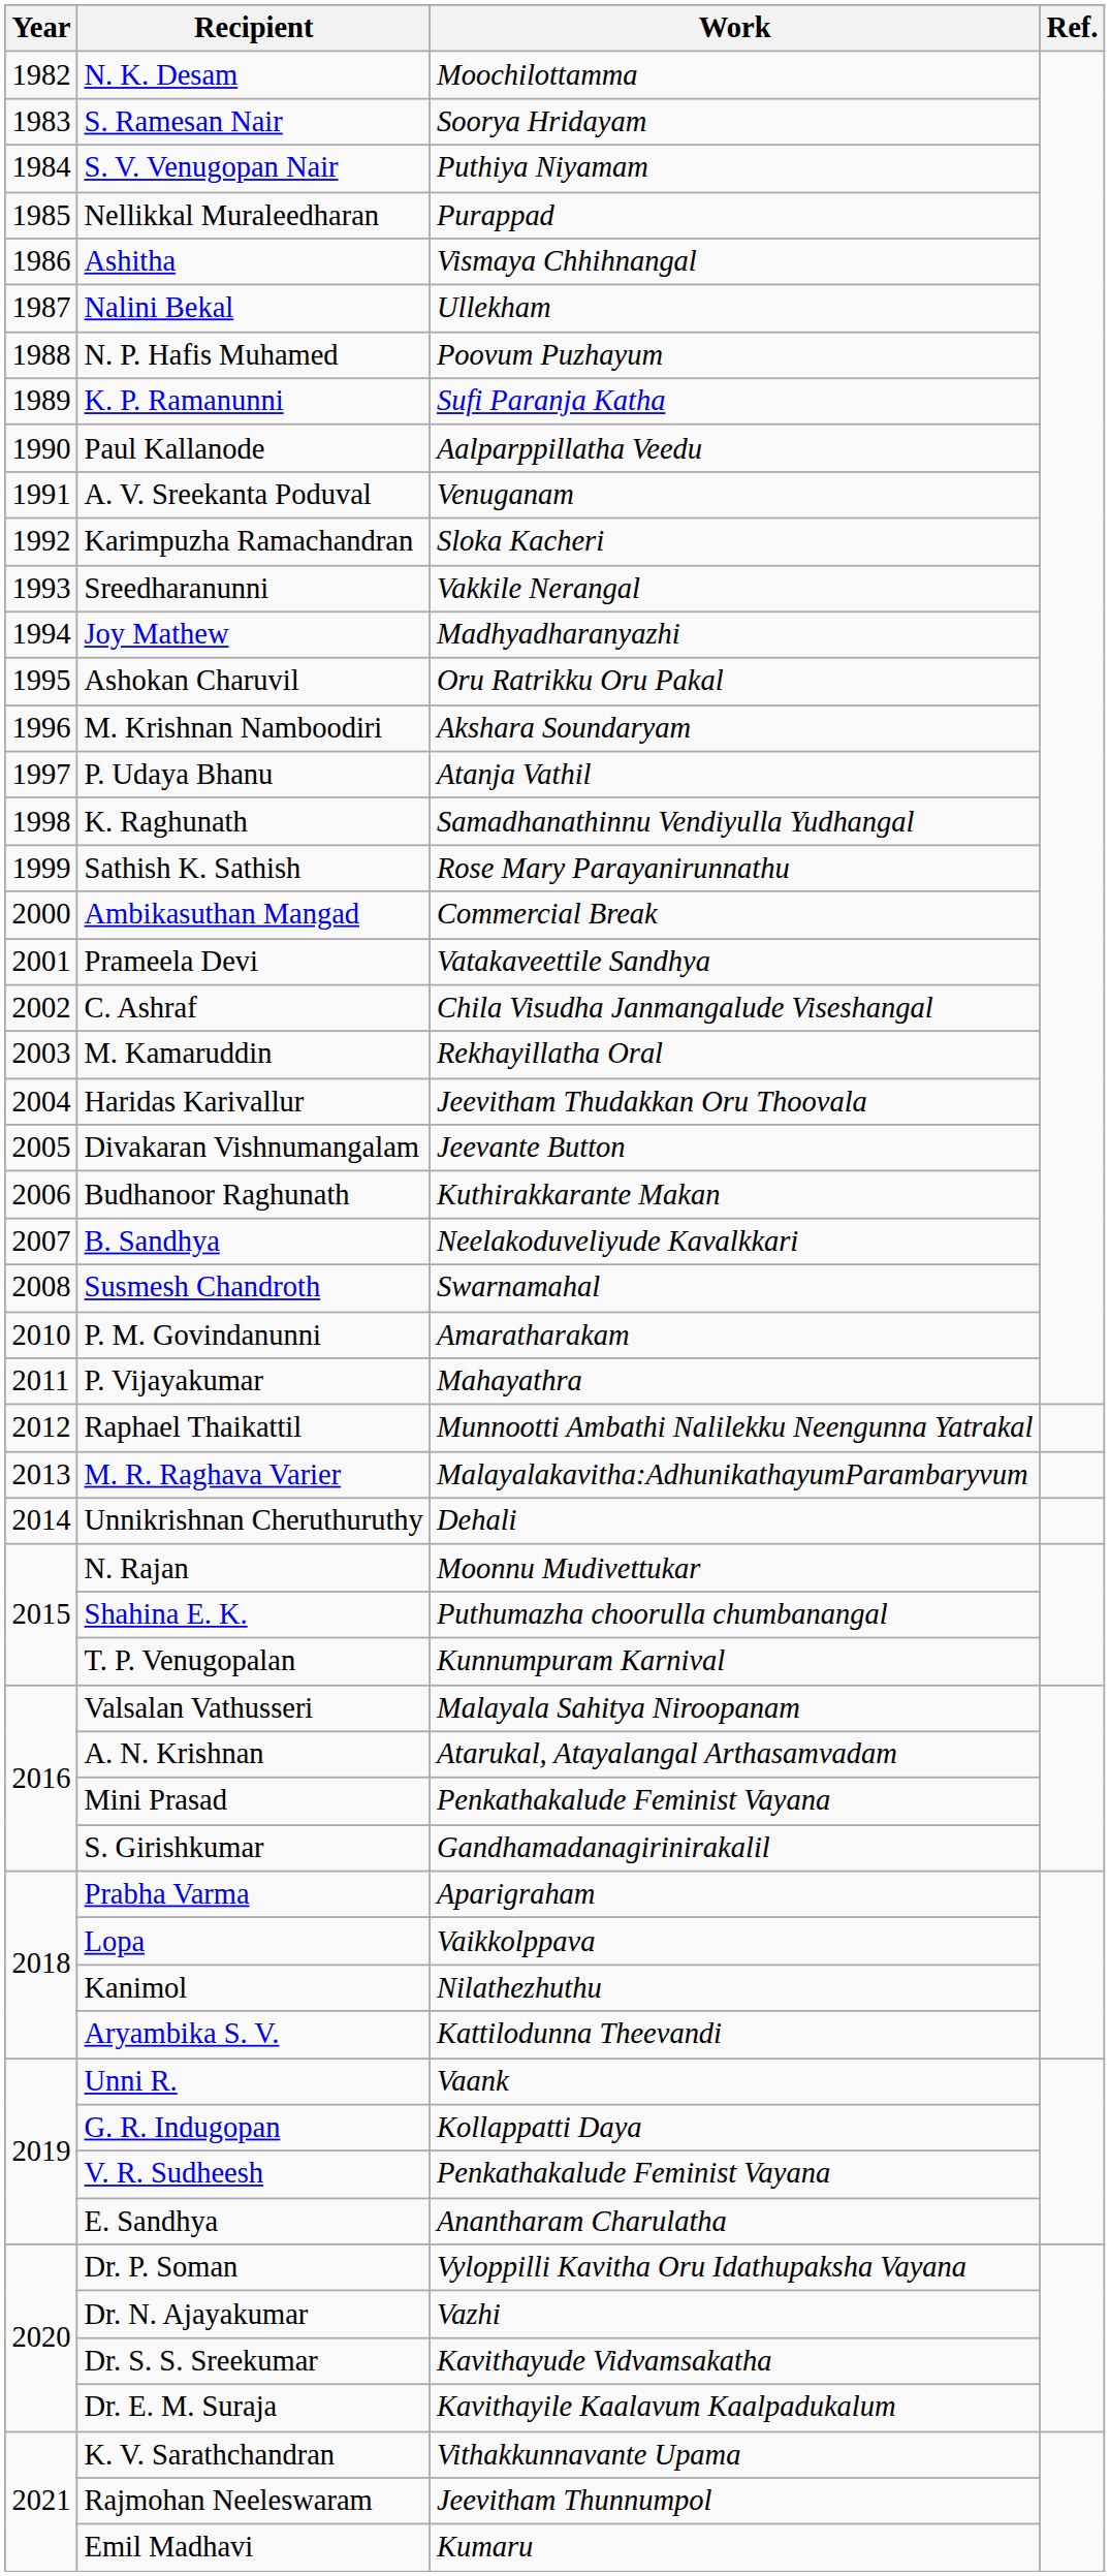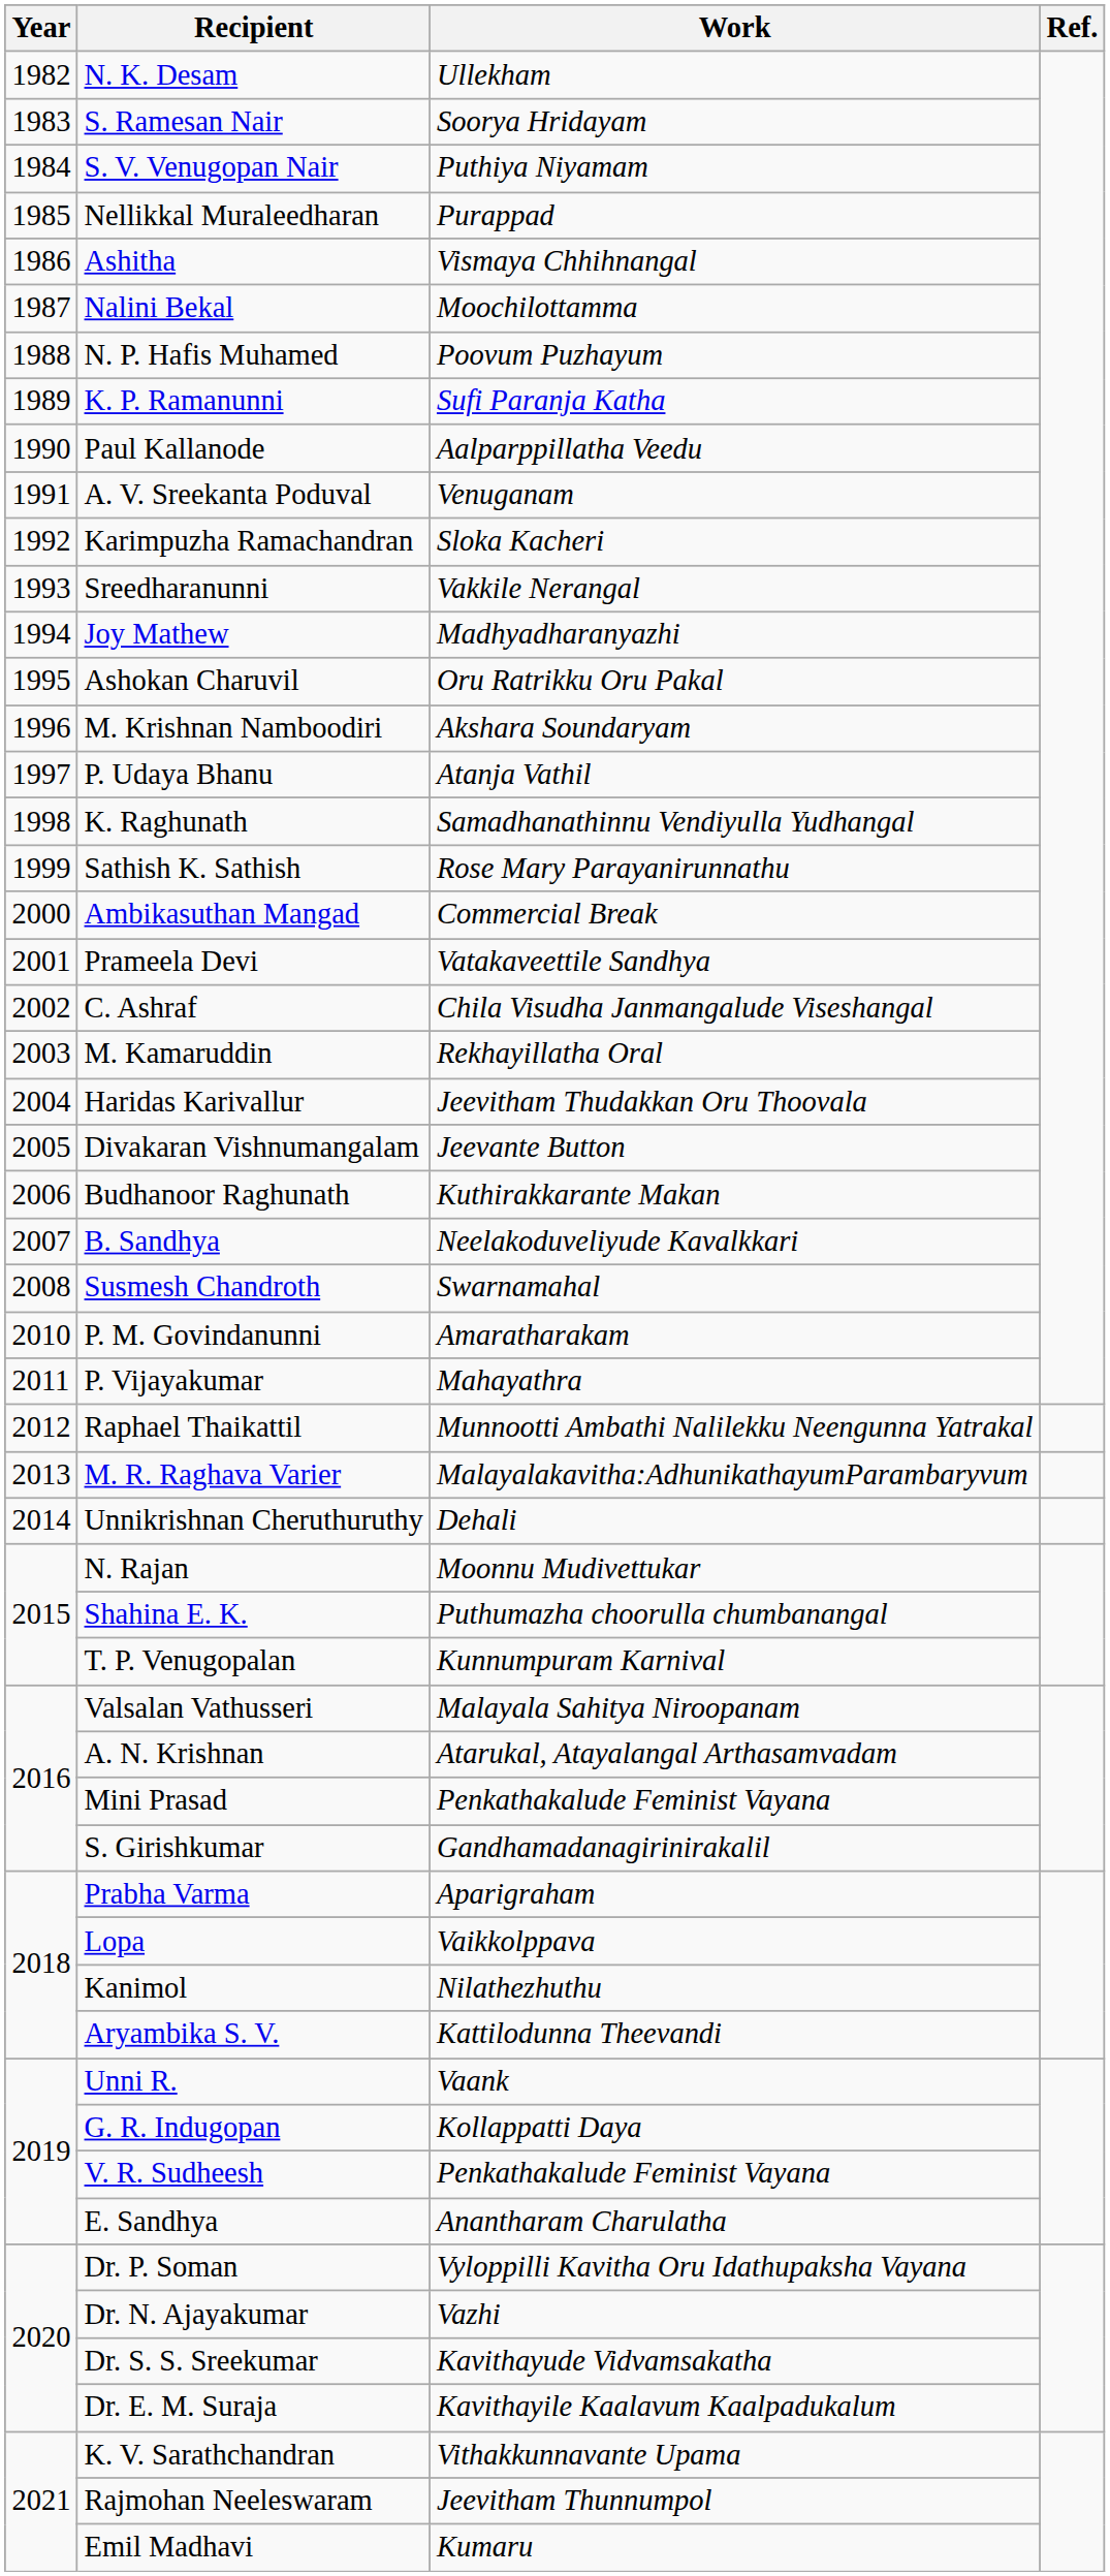 <table class="wikitable">
 <tr>
 <th>Year</th>
 <th>Recipient</th>
 <th>Work</th>
 <th>Ref.</th>
 </tr>
 <tr>
 <td>1982</td>
 <td><a href='#'>N. K. Desam</a></td>
-<td><em>Moochilottamma</em></td>
+<td><em>Ullekham</em></td>
 <td rowspan=29></td>
 </tr>
 <tr>
 <td>1983</td>
 <td><a href='#'>S. Ramesan Nair</a></td>
 <td><em>Soorya Hridayam</em></td>
 </tr>
 <tr>
 <td>1984</td>
 <td><a href='#'>S. V. Venugopan Nair</a></td>
 <td><em>Puthiya Niyamam</em></td>
 </tr>
 <tr>
 <td>1985</td>
 <td>Nellikkal Muraleedharan</td>
 <td><em>Purappad</em></td>
 </tr>
 <tr>
 <td>1986</td>
 <td><a href='#'>Ashitha</a></td>
 <td><em>Vismaya Chhihnangal</em></td>
 </tr>
 <tr>
 <td>1987</td>
 <td><a href='#'>Nalini Bekal</a></td>
-<td><em>Ullekham</em></td>
+<td><em>Moochilottamma</em></td>
 </tr>
 <tr>
 <td>1988</td>
 <td>N. P. Hafis Muhamed</td>
 <td><em>Poovum Puzhayum</em></td>
 </tr>
 <tr>
 <td>1989</td>
 <td><a href='#'>K. P. Ramanunni</a></td>
 <td><em><a href='#'>Sufi Paranja Katha</a></em></td>
 </tr>
 <tr>
 <td>1990</td>
 <td>Paul Kallanode</td>
 <td><em>Aalparppillatha Veedu</em></td>
 </tr>
 <tr>
 <td>1991</td>
 <td>A. V. Sreekanta Poduval</td>
 <td><em>Venuganam </em></td>
 </tr>
 <tr>
 <td>1992</td>
 <td>Karimpuzha Ramachandran</td>
 <td><em>Sloka Kacheri</em></td>
 </tr>
 <tr>
 <td>1993</td>
 <td>Sreedharanunni</td>
 <td><em>Vakkile Nerangal</em></td>
 </tr>
 <tr>
 <td>1994</td>
 <td><a href='#'>Joy Mathew</a></td>
 <td><em>Madhyadharanyazhi</em></td>
 </tr>
 <tr>
 <td>1995</td>
 <td>Ashokan Charuvil</td>
 <td><em>Oru Ratrikku Oru Pakal</em></td>
 </tr>
 <tr>
 <td>1996</td>
 <td>M. Krishnan Namboodiri</td>
 <td><em>Akshara Soundaryam</em></td>
 </tr>
 <tr>
 <td>1997</td>
 <td>P. Udaya Bhanu</td>
 <td><em>Atanja Vathil</em></td>
 </tr>
 <tr>
 <td>1998</td>
 <td>K. Raghunath</td>
 <td><em>Samadhanathinnu Vendiyulla Yudhangal</em></td>
 </tr>
 <tr>
 <td>1999</td>
 <td>Sathish K. Sathish</td>
 <td><em>Rose Mary Parayanirunnathu</em></td>
 </tr>
 <tr>
 <td>2000</td>
 <td><a href='#'>Ambikasuthan Mangad</a></td>
 <td><em>Commercial Break</em></td>
 </tr>
 <tr>
 <td>2001</td>
 <td>Prameela Devi</td>
 <td><em>Vatakaveettile Sandhya</em></td>
 </tr>
 <tr>
 <td>2002</td>
 <td>C. Ashraf</td>
 <td><em>Chila Visudha Janmangalude Viseshangal</em></td>
 </tr>
 <tr>
 <td>2003</td>
 <td>M. Kamaruddin</td>
 <td><em>Rekhayillatha Oral</em></td>
 </tr>
 <tr>
 <td>2004</td>
 <td>Haridas Karivallur</td>
 <td><em>Jeevitham Thudakkan Oru Thoovala</em></td>
 </tr>
 <tr>
 <td>2005</td>
 <td>Divakaran Vishnumangalam</td>
 <td><em>Jeevante Button</em></td>
 </tr>
 <tr>
 <td>2006</td>
 <td>Budhanoor Raghunath</td>
 <td><em>Kuthirakkarante Makan</em></td>
 </tr>
 <tr>
 <td>2007</td>
 <td><a href='#'>B. Sandhya</a></td>
 <td><em>Neelakoduveliyude Kavalkkari</em></td>
 </tr>
 <tr>
 <td>2008</td>
 <td><a href='#'>Susmesh Chandroth</a></td>
 <td><em>Swarnamahal</em></td>
 </tr>
 <tr>
 <td>2010</td>
 <td>P. M. Govindanunni</td>
 <td><em>Amaratharakam</em></td>
 </tr>
 <tr>
 <td>2011</td>
 <td>P. Vijayakumar</td>
 <td><em>Mahayathra</em></td>
 </tr>
 <tr>
 <td>2012</td>
 <td>Raphael Thaikattil</td>
 <td><em>Munnootti Ambathi Nalilekku Neengunna Yatrakal</em></td>
 <td></td>
 </tr>
 <tr>
 <td>2013</td>
 <td><a href='#'>M. R. Raghava Varier</a></td>
 <td><em>Malayalakavitha:AdhunikathayumParambaryvum</em></td>
 <td></td>
 </tr>
 <tr>
 <td>2014</td>
 <td>Unnikrishnan Cheruthuruthy</td>
 <td><em>Dehali</em></td>
 <td></td>
 </tr>
 <tr>
 <td rowspan="3">2015</td>
 <td>N. Rajan</td>
 <td><em>Moonnu Mudivettukar</em></td>
 <td rowspan="3"></td>
 </tr>
 <tr>
 <td><a href='#'>Shahina E. K.</a></td>
 <td><em>Puthumazha choorulla chumbanangal</em></td>
 </tr>
 <tr>
 <td>T. P. Venugopalan</td>
 <td><em>Kunnumpuram Karnival</em></td>
 </tr>
 <tr>
 <td rowspan="4">2016</td>
 <td>Valsalan Vathusseri</td>
 <td><em>Malayala Sahitya Niroopanam</em></td>
 <td rowspan="4"></td>
 </tr>
 <tr>
 <td>A. N. Krishnan</td>
 <td><em>Atarukal, Atayalangal Arthasamvadam</em></td>
 </tr>
 <tr>
 <td>Mini Prasad</td>
 <td><em>Penkathakalude Feminist Vayana</em></td>
 </tr>
 <tr>
 <td>S. Girishkumar</td>
 <td><em>Gandhamadanagirinirakalil</em></td>
 </tr>
 <tr>
 <td rowspan="4">2018</td>
 <td><a href='#'>Prabha Varma</a></td>
 <td><em>Aparigraham</em></td>
 <td rowspan="4"></td>
 </tr>
 <tr>
 <td><a href='#'>Lopa</a></td>
 <td><em>Vaikkolppava</em></td>
 </tr>
 <tr>
 <td>Kanimol</td>
 <td><em>Nilathezhuthu</em></td>
 </tr>
 <tr>
 <td><a href='#'>Aryambika S. V.</a></td>
 <td><em>Kattilodunna Theevandi</em></td>
 </tr>
 <tr>
 <td rowspan="4">2019</td>
 <td><a href='#'>Unni R.</a></td>
 <td><em>Vaank</em></td>
 <td rowspan="4"></td>
 </tr>
 <tr>
 <td><a href='#'>G. R. Indugopan</a></td>
 <td><em>Kollappatti Daya</em></td>
 </tr>
 <tr>
 <td><a href='#'>V. R. Sudheesh</a></td>
 <td><em>Penkathakalude Feminist Vayana</em></td>
 </tr>
 <tr>
 <td>E. Sandhya</td>
 <td><em>Anantharam Charulatha</em></td>
 </tr>
 <tr>
 <td rowspan="4">2020</td>
 <td>Dr. P. Soman</td>
 <td><em>Vyloppilli Kavitha Oru Idathupaksha Vayana</em></td>
 <td rowspan="4"></td>
 </tr>
 <tr>
 <td>Dr. N. Ajayakumar</td>
 <td><em>Vazhi </em></td>
 </tr>
 <tr>
 <td>Dr. S. S. Sreekumar</td>
 <td><em>Kavithayude Vidvamsakatha</em></td>
 </tr>
 <tr>
 <td>Dr. E. M. Suraja</td>
 <td><em>Kavithayile Kaalavum Kaalpadukalum</em></td>
 </tr>
 <tr>
 <td rowspan="3">2021</td>
 <td>K. V. Sarathchandran</td>
 <td><em>Vithakkunnavante Upama</em></td>
 <td rowspan="3"></td>
 </tr>
 <tr>
 <td>Rajmohan Neeleswaram</td>
 <td><em>Jeevitham Thunnumpol</em></td>
 </tr>
 <tr>
 <td>Emil Madhavi</td>
 <td><em>Kumaru</em></td>
 </tr>
 </table>
